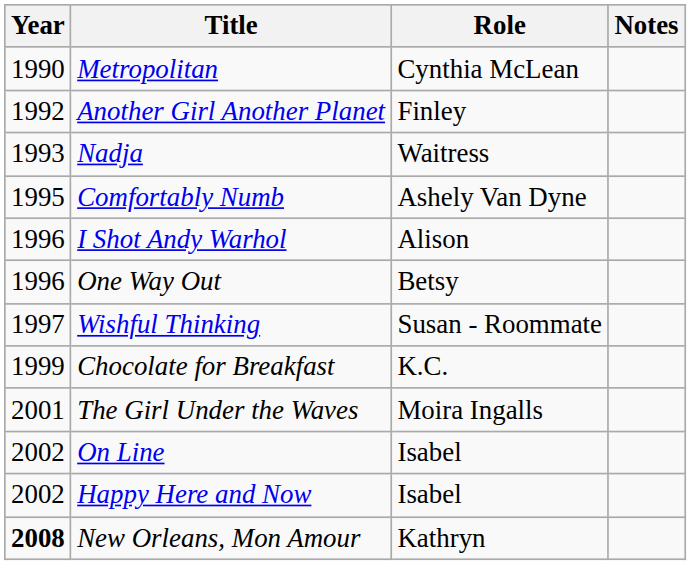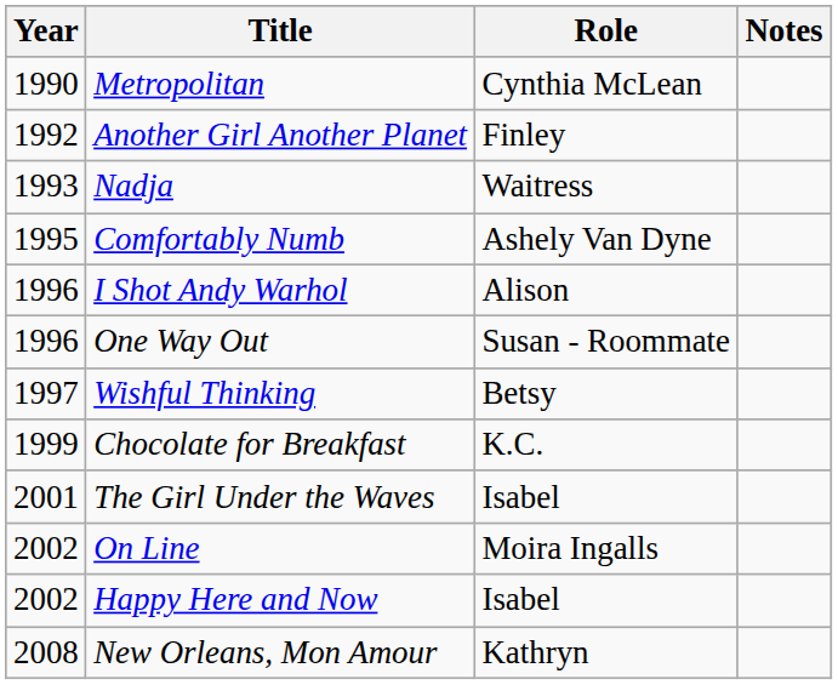 <table class="wikitable sortable">
 <tr>
 <th>Year</th>
 <th>Title</th>
 <th>Role</th>
 <th>Notes</th>
 </tr>
 <tr>
 <td>1990</td>
 <td><a href='#'><em>Metropolitan</em></a></td>
 <td>Cynthia McLean</td>
 <td></td>
 </tr>
 <tr>
 <td>1992</td>
 <td><a href='#'><em>Another Girl Another Planet</em></a></td>
 <td>Finley</td>
 <td></td>
 </tr>
 <tr>
 <td>1993</td>
 <td><a href='#'><em>Nadja</em></a></td>
 <td>Waitress</td>
 <td></td>
 </tr>
 <tr>
 <td>1995</td>
 <td><a href='#'><em>Comfortably Numb</em></a></td>
 <td>Ashely Van Dyne</td>
 <td></td>
 </tr>
 <tr>
 <td>1996</td>
 <td><em><a href='#'>I Shot Andy Warhol</a></em></td>
 <td>Alison</td>
 <td></td>
 </tr>
 <tr>
 <td>1996</td>
 <td><em>One Way Out</em></td>
-<td>Betsy</td>
+<td>Susan - Roommate</td>
 <td></td>
 </tr>
 <tr>
 <td>1997</td>
 <td><a href='#'><em>Wishful Thinking</em></a></td>
-<td>Susan - Roommate</td>
+<td>Betsy</td>
 <td></td>
 </tr>
 <tr>
 <td>1999</td>
 <td><em>Chocolate for Breakfast</em></td>
 <td>K.C.</td>
 <td></td>
 </tr>
 <tr>
 <td>2001</td>
 <td><em>The Girl Under the Waves</em></td>
-<td>Moira Ingalls</td>
+<td>Isabel</td>
 <td></td>
 </tr>
 <tr>
 <td>2002</td>
 <td><a href='#'><em>On Line</em></a></td>
-<td>Isabel</td>
+<td>Moira Ingalls</td>
 <td></td>
 </tr>
 <tr>
 <td>2002</td>
 <td><em><a href='#'>Happy Here and Now</a></em></td>
 <td>Isabel</td>
 <td></td>
 </tr>
 <tr>
-<td><strong>2008</strong></td>
+<td>2008</td>
 <td><em>New Orleans, Mon Amour</em></td>
 <td>Kathryn</td>
 <td></td>
 </tr>
 </table>
